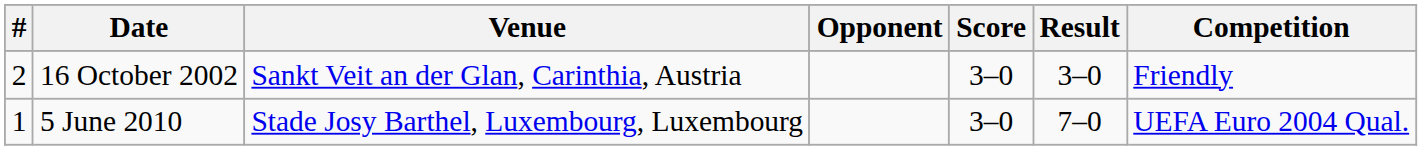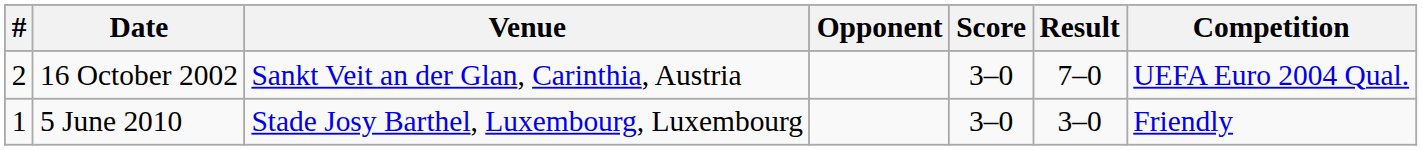 <table class="wikitable">
 <tr>
 <th>#</th>
 <th>Date</th>
 <th>Venue</th>
 <th>Opponent</th>
 <th>Score</th>
 <th>Result</th>
 <th>Competition</th>
 </tr>
 <tr>
 <td>2</td>
 <td>16 October 2002</td>
 <td><a href='#'>Sankt Veit an der Glan</a>, <a href='#'>Carinthia</a>, Austria</td>
 <td></td>
 <td align="center">3–0</td>
-<td align="center">3–0</td>
-<td><a href='#'>Friendly</a></td>
+<td align="center">7–0</td>
+<td><a href='#'>UEFA Euro 2004 Qual.</a></td>
 </tr>
 <tr>
 <td>1</td>
 <td>5 June 2010</td>
 <td><a href='#'>Stade Josy Barthel</a>, <a href='#'>Luxembourg</a>, Luxembourg</td>
 <td></td>
 <td align="center">3–0</td>
-<td align="center">7–0</td>
-<td><a href='#'>UEFA Euro 2004 Qual.</a></td>
+<td align="center">3–0</td>
+<td><a href='#'>Friendly</a></td>
 </tr>
 </table>
